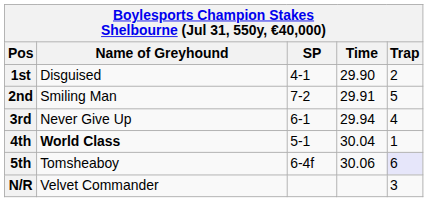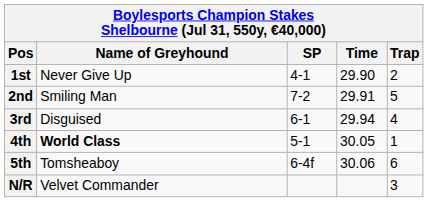 <table class="wikitable">
 <tr>
 <th colspan="6"><a href='#'>Boylesports Champion Stakes</a><br> <a href='#'>Shelbourne</a> (Jul 31, 550y, €40,000)</th>
 </tr>
 <tr>
 <th width=30>Pos</th>
 <th width=280>Name of Greyhound</th>
 <th width=50>SP</th>
 <th width=50>Time</th>
 <th width=30>Trap</th>
 </tr>
 <tr>
 <th>1st</th>
-<td>Disguised</td>
+<td>Never Give Up </td>
 <td>4-1</td>
 <td>29.90</td>
 <td>2</td>
 </tr>
 <tr>
 <th>2nd</th>
 <td>Smiling Man</td>
 <td>7-2</td>
 <td>29.91</td>
 <td>5</td>
 </tr>
 <tr>
 <th>3rd</th>
-<td>Never Give Up </td>
+<td>Disguised</td>
 <td>6-1</td>
 <td>29.94</td>
 <td>4</td>
 </tr>
 <tr>
 <th>4th</th>
 <td><strong>World Class</strong></td>
 <td>5-1</td>
-<td>30.04</td>
+<td>30.05</td>
 <td>1</td>
 </tr>
 <tr>
 <th>5th</th>
 <td>Tomsheaboy</td>
 <td>6-4f</td>
 <td>30.06</td>
-<td style="background: lavender;">6</td>
+<td>6</td>
 </tr>
 <tr>
 <th>N/R</th>
 <td>Velvet Commander</td>
 <td></td>
 <td></td>
 <td>3</td>
 </tr>
 </table>
